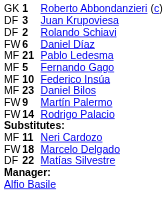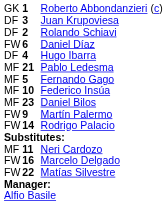 <table cellspacing="0" cellpadding="0" style="font-size:90%; margin:0.2em auto;">
 <tr>
 <th width="25"></th>
 <th width="25"></th>
 </tr>
 <tr>
 <td>GK</td>
 <td><strong>1</strong></td>
 <td> <a href='#'>Roberto Abbondanzieri</a> (<a href='#'>c</a>)</td>
 </tr>
 <tr>
 <td>DF</td>
 <td><strong>3</strong></td>
 <td> <a href='#'>Juan Krupoviesa</a></td>
 </tr>
 <tr>
 <td>DF</td>
 <td><strong>2</strong></td>
 <td> <a href='#'>Rolando Schiavi</a></td>
 <td></td>
 </tr>
 <tr>
 <td>FW</td>
 <td><strong>6</strong></td>
 <td> <a href='#'>Daniel Díaz</a></td>
+</tr>
+<tr>
+<td>DF</td>
+<td><strong>4</strong></td>
+<td> <a href='#'>Hugo Ibarra</a></td>
+<td></td>
 </tr>
 <tr>
 <td>MF</td>
 <td><strong>21</strong></td>
 <td> <a href='#'>Pablo Ledesma</a></td>
 </tr>
 <tr>
 <td>MF</td>
 <td><strong>5</strong></td>
 <td> <a href='#'>Fernando Gago</a></td>
 <td></td>
 </tr>
 <tr>
 <td>MF</td>
 <td><strong>10</strong></td>
 <td> <a href='#'>Federico Insúa</a></td>
 <td></td>
 </tr>
 <tr>
 <td>MF</td>
 <td><strong>23</strong></td>
 <td> <a href='#'>Daniel Bilos</a></td>
 <td></td>
 </tr>
 <tr>
 <td>FW</td>
 <td><strong>9</strong></td>
 <td> <a href='#'>Martín Palermo</a></td>
 <td></td>
 </tr>
 <tr>
 <td>FW</td>
 <td><strong>14</strong></td>
 <td> <a href='#'>Rodrigo Palacio</a></td>
 </tr>
 <tr>
 <td colspan=3><strong>Substitutes:</strong></td>
 </tr>
 <tr>
 <td>MF</td>
 <td><strong>11</strong></td>
 <td> <a href='#'>Neri Cardozo</a></td>
 <td></td>
 </tr>
 <tr>
 <td>FW</td>
-<td><strong>18</strong></td>
+<td><strong>16</strong></td>
 <td> <a href='#'>Marcelo Delgado</a></td>
 <td></td>
 </tr>
 <tr>
-<td>DF</td>
+<td>FW</td>
 <td><strong>22</strong></td>
 <td> <a href='#'>Matías Silvestre</a></td>
 <td></td>
 </tr>
 <tr>
 <td colspan=3><strong>Manager:</strong></td>
 </tr>
 <tr>
 <td colspan=4> <a href='#'>Alfio Basile</a></td>
 </tr>
 </table>
